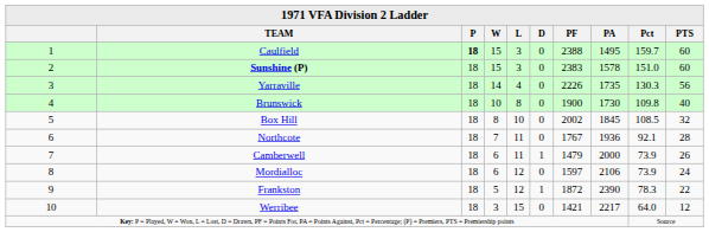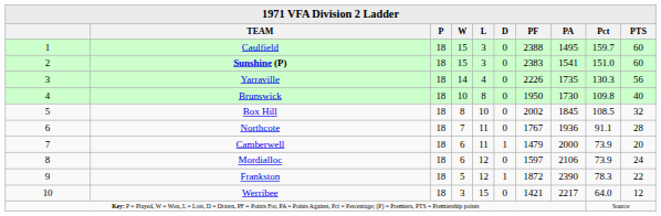 <table class="wikitable" style="margin:1em auto; text-align: center; font-size: 90%; width: 60%">
 <tr>
 <th colspan=11 style="background: #EBEBEB; font-size: 115%;"><strong>1971 VFA Division 2 Ladder</strong></th>
 </tr>
 <tr style="text-align: center; font-size: 90%;">
 <th></th>
 <th>TEAM</th>
 <th width="25">P</th>
 <th width="25">W</th>
 <th width="25">L</th>
 <th width="25">D</th>
 <th width="45">PF</th>
 <th width="45">PA</th>
 <th width="45">Pct</th>
 <th width="45">PTS</th>
 </tr>
 <tr style="background: #CCFFCC;">
 <td>1</td>
 <td><a href='#'>Caulfield</a></td>
-<td><strong>18</strong></td>
+<td>18</td>
 <td>15</td>
 <td>3</td>
 <td>0</td>
 <td>2388</td>
 <td>1495</td>
 <td>159.7</td>
 <td>60</td>
 </tr>
 <tr style="background: #CCFFCC;">
 <td>2</td>
 <td><strong><a href='#'>Sunshine</a> (P)</strong></td>
 <td>18</td>
 <td>15</td>
 <td>3</td>
 <td>0</td>
 <td>2383</td>
-<td>1578</td>
+<td>1541</td>
 <td>151.0</td>
 <td>60</td>
 </tr>
 <tr style="background: #CCFFCC;">
 <td>3</td>
 <td><a href='#'>Yarraville</a></td>
 <td>18</td>
 <td>14</td>
 <td>4</td>
 <td>0</td>
 <td>2226</td>
 <td>1735</td>
 <td>130.3</td>
 <td>56</td>
 </tr>
 <tr style="background: #CCFFCC;">
 <td>4</td>
 <td><a href='#'>Brunswick</a></td>
 <td>18</td>
 <td>10</td>
 <td>8</td>
 <td>0</td>
-<td>1900</td>
+<td>1950</td>
 <td>1730</td>
 <td>109.8</td>
 <td>40</td>
 </tr>
 <tr>
 <td>5</td>
 <td><a href='#'>Box Hill</a></td>
 <td>18</td>
 <td>8</td>
 <td>10</td>
 <td>0</td>
 <td>2002</td>
 <td>1845</td>
 <td>108.5</td>
 <td>32</td>
 </tr>
 <tr>
 <td>6</td>
 <td><a href='#'>Northcote</a></td>
 <td>18</td>
 <td>7</td>
 <td>11</td>
 <td>0</td>
 <td>1767</td>
 <td>1936</td>
-<td>92.1</td>
+<td>91.1</td>
 <td>28</td>
 </tr>
 <tr>
 <td>7</td>
 <td><a href='#'>Camberwell</a></td>
 <td>18</td>
 <td>6</td>
 <td>11</td>
 <td>1</td>
 <td>1479</td>
 <td>2000</td>
 <td>73.9</td>
-<td>26</td>
+<td>20</td>
 </tr>
 <tr>
 <td>8</td>
 <td><a href='#'>Mordialloc</a></td>
 <td>18</td>
 <td>6</td>
 <td>12</td>
 <td>0</td>
 <td>1597</td>
 <td>2106</td>
 <td>73.9</td>
 <td>24</td>
 </tr>
 <tr>
 <td>9</td>
 <td><a href='#'>Frankston</a></td>
 <td>18</td>
 <td>5</td>
 <td>12</td>
 <td>1</td>
 <td>1872</td>
 <td>2390</td>
 <td>78.3</td>
 <td>22</td>
 </tr>
 <tr>
 <td>10</td>
 <td><a href='#'>Werribee</a></td>
 <td>18</td>
 <td>3</td>
 <td>15</td>
 <td>0</td>
 <td>1421</td>
 <td>2217</td>
 <td>64.0</td>
 <td>12</td>
 </tr>
 <tr style="font-size: xx-small;">
 <td colspan="8"><strong>Key:</strong> P = Played, W = Won, L = Lost, D = Drawn, PF = Points For, PA = Points Against, Pct = Percentage; (P) = Premiers, PTS = Premiership points</td>
 <td colspan="2">Source</td>
 </tr>
 </table>
